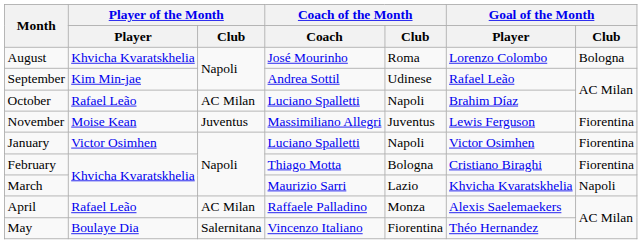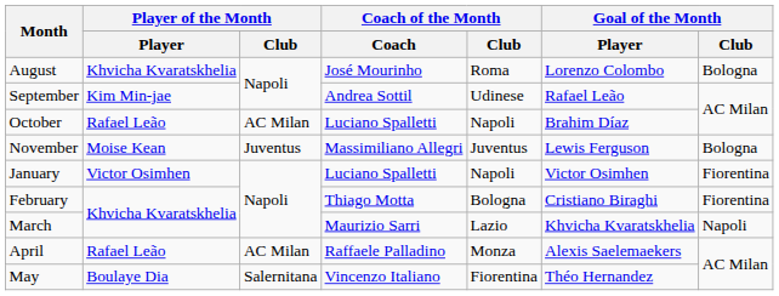 <table class="wikitable">
 <tr>
 <th rowspan="2">Month</th>
 <th colspan="2"><a href='#'>Player of the Month</a></th>
 <th colspan="2"><a href='#'>Coach of the Month</a></th>
 <th colspan="2"><a href='#'>Goal of the Month</a></th>
 </tr>
 <tr>
 <th>Player</th>
 <th>Club</th>
 <th>Coach</th>
 <th>Club</th>
 <th>Player</th>
 <th>Club</th>
 </tr>
 <tr>
 <td>August</td>
 <td> <a href='#'>Khvicha Kvaratskhelia</a></td>
 <td rowspan="2">Napoli</td>
 <td> <a href='#'>José Mourinho</a></td>
 <td>Roma</td>
 <td> <a href='#'>Lorenzo Colombo</a></td>
 <td>Bologna</td>
 </tr>
 <tr>
 <td>September</td>
 <td> <a href='#'>Kim Min-jae</a></td>
 <td> <a href='#'>Andrea Sottil</a></td>
 <td>Udinese</td>
 <td> <a href='#'>Rafael Leão</a></td>
 <td rowspan="2">AC Milan</td>
 </tr>
 <tr>
 <td>October</td>
 <td> <a href='#'>Rafael Leão</a></td>
 <td>AC Milan</td>
 <td> <a href='#'>Luciano Spalletti</a></td>
 <td>Napoli</td>
 <td> <a href='#'>Brahim Díaz</a></td>
 </tr>
 <tr>
 <td>November</td>
 <td> <a href='#'>Moise Kean</a></td>
 <td>Juventus</td>
 <td> <a href='#'>Massimiliano Allegri</a></td>
 <td>Juventus</td>
 <td> <a href='#'>Lewis Ferguson</a></td>
-<td>Fiorentina</td>
+<td>Bologna</td>
 </tr>
 <tr>
 <td>January</td>
 <td> <a href='#'>Victor Osimhen</a></td>
 <td rowspan="3">Napoli</td>
 <td> <a href='#'>Luciano Spalletti</a></td>
 <td>Napoli</td>
 <td> <a href='#'>Victor Osimhen</a></td>
 <td>Fiorentina</td>
 </tr>
 <tr>
 <td>February</td>
 <td rowspan="2"> <a href='#'>Khvicha Kvaratskhelia</a></td>
 <td> <a href='#'>Thiago Motta</a></td>
 <td>Bologna</td>
 <td> <a href='#'>Cristiano Biraghi</a></td>
 <td>Fiorentina</td>
 </tr>
 <tr>
 <td>March</td>
 <td> <a href='#'>Maurizio Sarri</a></td>
 <td>Lazio</td>
 <td> <a href='#'>Khvicha Kvaratskhelia</a></td>
 <td>Napoli</td>
 </tr>
 <tr>
 <td>April</td>
 <td> <a href='#'>Rafael Leão</a></td>
 <td>AC Milan</td>
 <td> <a href='#'>Raffaele Palladino</a></td>
 <td>Monza</td>
 <td> <a href='#'>Alexis Saelemaekers</a></td>
 <td rowspan="2">AC Milan</td>
 </tr>
 <tr>
 <td>May</td>
 <td> <a href='#'>Boulaye Dia</a></td>
 <td>Salernitana</td>
 <td> <a href='#'>Vincenzo Italiano</a></td>
 <td>Fiorentina</td>
 <td> <a href='#'>Théo Hernandez</a></td>
 </tr>
 </table>
